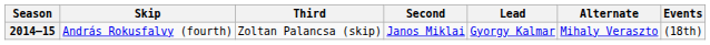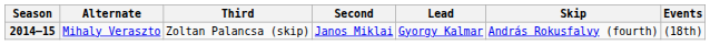 <table class="wikitable">
 <tr>
 <th scope="col" width=60>Season</th>
-<th scope="col">Skip</th>
+<th scope="col">Alternate</th>
 <th scope="col">Third</th>
 <th scope="col">Second</th>
 <th scope="col">Lead</th>
-<th scope="col">Alternate</th>
+<th scope="col">Skip</th>
 <th scope="col">Events</th>
 </tr>
 <tr>
 <th scope="row">2014–15</th>
-<td><a href='#'>András Rokusfalvy</a> (fourth)</td>
+<td><a href='#'>Mihaly Veraszto</a></td>
 <td>Zoltan Palancsa (skip)</td>
 <td><a href='#'>Janos Miklai</a></td>
 <td><a href='#'>Gyorgy Kalmar</a></td>
-<td><a href='#'>Mihaly Veraszto</a></td>
+<td><a href='#'>András Rokusfalvy</a> (fourth)</td>
 <td> (18th)</td>
 </tr>
 </table>
